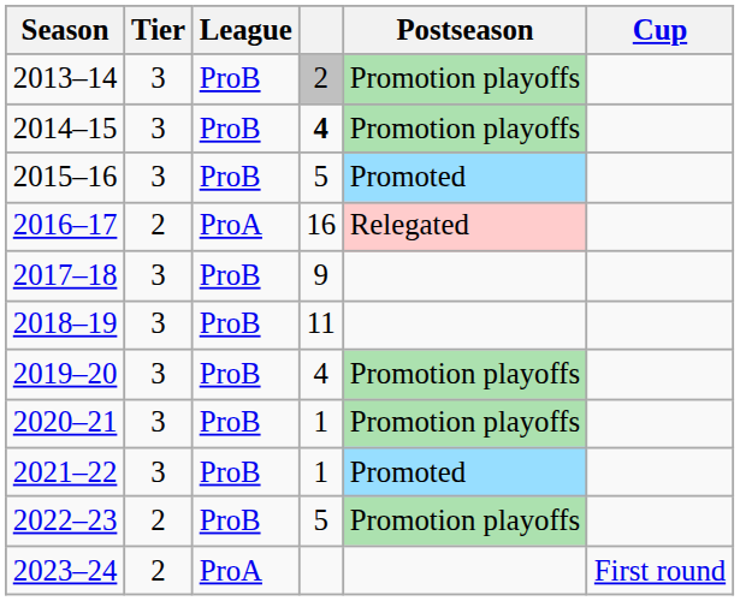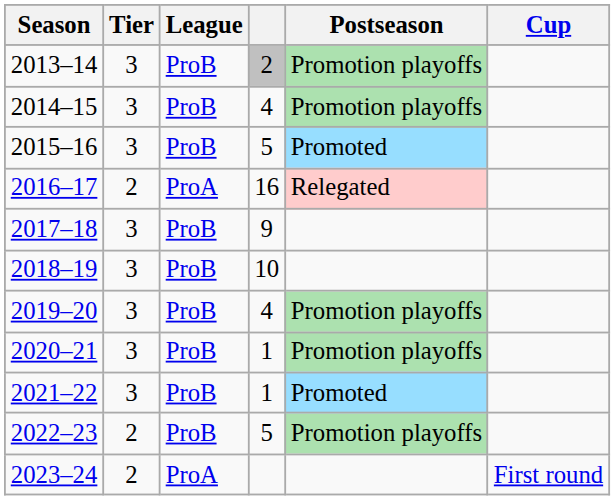 <table class="wikitable" style="font-size:85%">
 <tr>
 <th>Season</th>
 <th>Tier</th>
 <th>League</th>
 <th></th>
 <th>Postseason</th>
 <th><a href='#'>Cup</a></th>
 </tr>
 <tr>
 <td>2013–14</td>
 <td style="text-align:center;">3</td>
 <td><a href='#'>ProB</a></td>
 <td style="background:silver; text-align:center;">2</td>
 <td style="background:#ACE1AF">Promotion playoffs</td>
 <td></td>
 </tr>
 <tr>
 <td>2014–15</td>
 <td style="text-align:center;">3</td>
 <td><a href='#'>ProB</a></td>
-<td style="text-align:center;"><strong>4</strong></td>
+<td style="text-align:center;">4</td>
 <td style="background:#ACE1AF">Promotion playoffs</td>
 <td></td>
 </tr>
 <tr>
 <td>2015–16</td>
 <td style="text-align:center;">3</td>
 <td><a href='#'>ProB</a></td>
 <td style="text-align:center;">5</td>
 <td style="background:#97DEFF">Promoted</td>
 <td></td>
 </tr>
 <tr>
 <td><a href='#'>2016–17</a></td>
 <td style="text-align:center;">2</td>
 <td><a href='#'>ProA</a></td>
 <td style="text-align:center;">16</td>
 <td bgcolor=#fcc>Relegated</td>
 <td></td>
 </tr>
 <tr>
 <td><a href='#'>2017–18</a></td>
 <td style="text-align:center;">3</td>
 <td><a href='#'>ProB</a></td>
 <td style="text-align:center;">9</td>
 <td></td>
 <td></td>
 </tr>
 <tr>
 <td><a href='#'>2018–19</a></td>
 <td style="text-align:center;">3</td>
 <td><a href='#'>ProB</a></td>
-<td style="text-align:center;">11</td>
+<td style="text-align:center;">10</td>
 <td></td>
 <td></td>
 </tr>
 <tr>
 <td><a href='#'>2019–20</a></td>
 <td style="text-align:center;">3</td>
 <td><a href='#'>ProB</a></td>
 <td style="text-align:center;">4</td>
 <td style="background:#ACE1AF">Promotion playoffs</td>
 <td></td>
 </tr>
 <tr>
 <td><a href='#'>2020–21</a></td>
 <td style="text-align:center;">3</td>
 <td><a href='#'>ProB</a></td>
 <td style="text-align:center;">1</td>
 <td style="background:#ACE1AF">Promotion playoffs</td>
 <td></td>
 </tr>
 <tr>
 <td><a href='#'>2021–22</a></td>
 <td style="text-align:center;">3</td>
 <td><a href='#'>ProB</a></td>
 <td style="text-align:center;">1</td>
 <td style="background:#97DEFF">Promoted</td>
 <td></td>
 </tr>
 <tr>
 <td><a href='#'>2022–23</a></td>
 <td style="text-align:center;">2</td>
 <td><a href='#'>ProB</a></td>
 <td style="text-align:center;">5</td>
 <td style="background:#ACE1AF">Promotion playoffs</td>
 <td></td>
 </tr>
 <tr>
 <td><a href='#'>2023–24</a></td>
 <td style="text-align:center;">2</td>
 <td><a href='#'>ProA</a></td>
 <td style="text-align:center;"></td>
 <td></td>
 <td><a href='#'>First round</a></td>
 </tr>
 </table>
